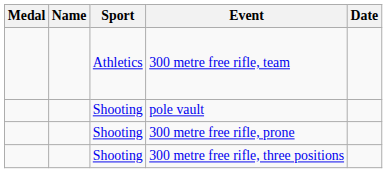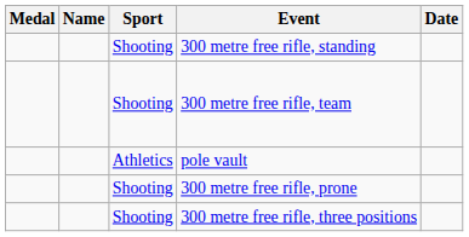 <table class="wikitable sortable" style="font-size:90%">
 <tr>
 <th>Medal</th>
 <th>Name</th>
 <th>Sport</th>
 <th>Event</th>
 <th>Date</th>
 </tr>
 <tr>
 <td> </td>
+<td></td>
+<td><a href='#'>Shooting</a></td>
+<td><a href='#'>300 metre free rifle, standing</a></td>
+<td></td>
+</tr>
+<tr>
+<td> </td>
 <td><br><br><br><br></td>
-<td><a href='#'>Athletics</a></td>
+<td><a href='#'>Shooting</a></td>
 <td><a href='#'>300 metre free rifle, team</a></td>
 <td></td>
 </tr>
 <tr>
 <td> </td>
 <td></td>
-<td><a href='#'>Shooting</a></td>
+<td><a href='#'>Athletics</a></td>
 <td><a href='#'>pole vault</a></td>
 <td></td>
 </tr>
 <tr>
 <td> </td>
 <td></td>
 <td><a href='#'>Shooting</a></td>
 <td><a href='#'>300 metre free rifle, prone</a></td>
 <td></td>
 </tr>
 <tr>
 <td> </td>
 <td></td>
 <td><a href='#'>Shooting</a></td>
 <td><a href='#'>300 metre free rifle, three positions</a></td>
 <td></td>
 </tr>
 </table>
